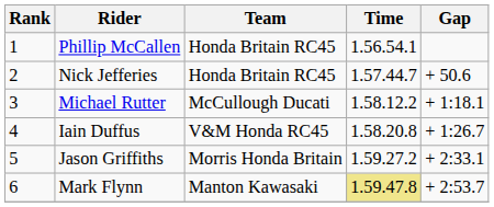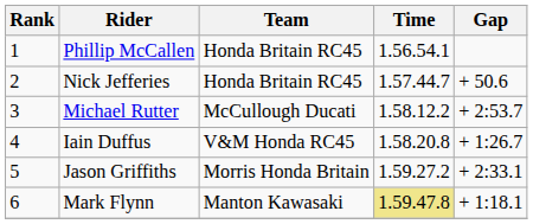 <table class="wikitable">
 <tr style="background:#efefef;">
 <th>Rank</th>
 <th>Rider</th>
 <th>Team</th>
 <th>Time</th>
 <th>Gap</th>
 </tr>
 <tr>
 <td>1</td>
 <td> <a href='#'>Phillip McCallen</a></td>
 <td>Honda Britain RC45</td>
 <td>1.56.54.1</td>
 <td></td>
 </tr>
 <tr>
 <td>2</td>
 <td> Nick Jefferies</td>
 <td>Honda Britain RC45</td>
 <td>1.57.44.7</td>
 <td>+ 50.6</td>
 </tr>
 <tr>
 <td>3</td>
 <td> <a href='#'>Michael Rutter</a></td>
 <td>McCullough Ducati</td>
 <td>1.58.12.2</td>
-<td>+ 1:18.1</td>
+<td>+ 2:53.7</td>
 </tr>
 <tr>
 <td>4</td>
 <td> Iain Duffus</td>
 <td>V&M Honda RC45</td>
 <td>1.58.20.8</td>
 <td>+ 1:26.7</td>
 </tr>
 <tr>
 <td>5</td>
 <td> Jason Griffiths</td>
 <td>Morris Honda Britain</td>
 <td>1.59.27.2</td>
 <td>+ 2:33.1</td>
 </tr>
 <tr>
 <td>6</td>
 <td> Mark Flynn</td>
 <td>Manton Kawasaki</td>
 <td style="background: khaki;">1.59.47.8</td>
-<td>+ 2:53.7</td>
+<td>+ 1:18.1</td>
 </tr>
 <tr>
 </tr>
 </table>
